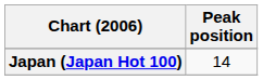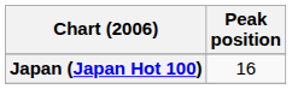 <table class="wikitable sortable plainrowheaders">
 <tr>
 <th scope="col">Chart (2006)</th>
 <th scope="col">Peak<br>position</th>
 </tr>
 <tr>
 </tr>
 <tr>
 <th scope="row">Japan (<a href='#'>Japan Hot 100</a>)</th>
-<td style="text-align:center;">14</td>
+<td style="text-align:center;">16</td>
 </tr>
 <tr>
 </tr>
 <tr>
 </tr>
 </table>
